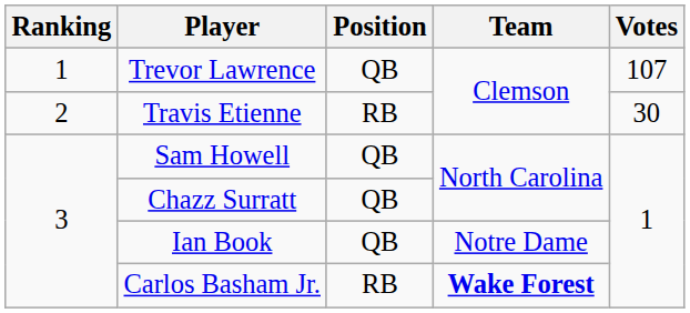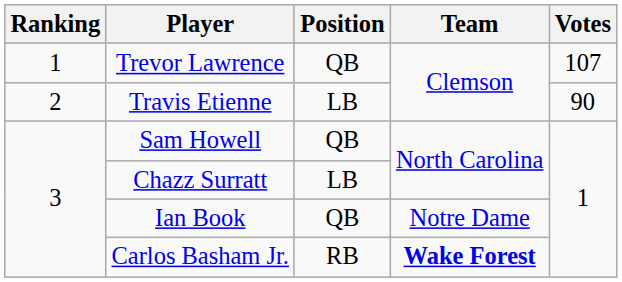 <table class="wikitable" style="text-align: center;">
 <tr>
 <th>Ranking</th>
 <th>Player</th>
 <th>Position</th>
 <th>Team</th>
 <th>Votes</th>
 </tr>
 <tr>
 <td>1</td>
 <td><a href='#'>Trevor Lawrence</a></td>
 <td>QB</td>
 <td rowspan=2><a href='#'>Clemson</a></td>
 <td>107</td>
 </tr>
 <tr>
 <td>2</td>
 <td><a href='#'>Travis Etienne</a></td>
-<td>RB</td>
-<td>30</td>
+<td>LB</td>
+<td>90</td>
 </tr>
 <tr>
 <td rowspan=4>3</td>
 <td><a href='#'>Sam Howell</a></td>
 <td>QB</td>
 <td rowspan=2><a href='#'>North Carolina</a></td>
 <td rowspan=4>1</td>
 </tr>
 <tr>
 <td><a href='#'>Chazz Surratt</a></td>
-<td>QB</td>
+<td>LB</td>
 </tr>
 <tr>
 <td><a href='#'>Ian Book</a></td>
 <td>QB</td>
 <td><a href='#'>Notre Dame</a></td>
 </tr>
 <tr>
 <td><a href='#'>Carlos Basham Jr.</a></td>
 <td>RB</td>
 <td><strong><a href='#'>Wake Forest</a></strong></td>
 </tr>
 </table>
